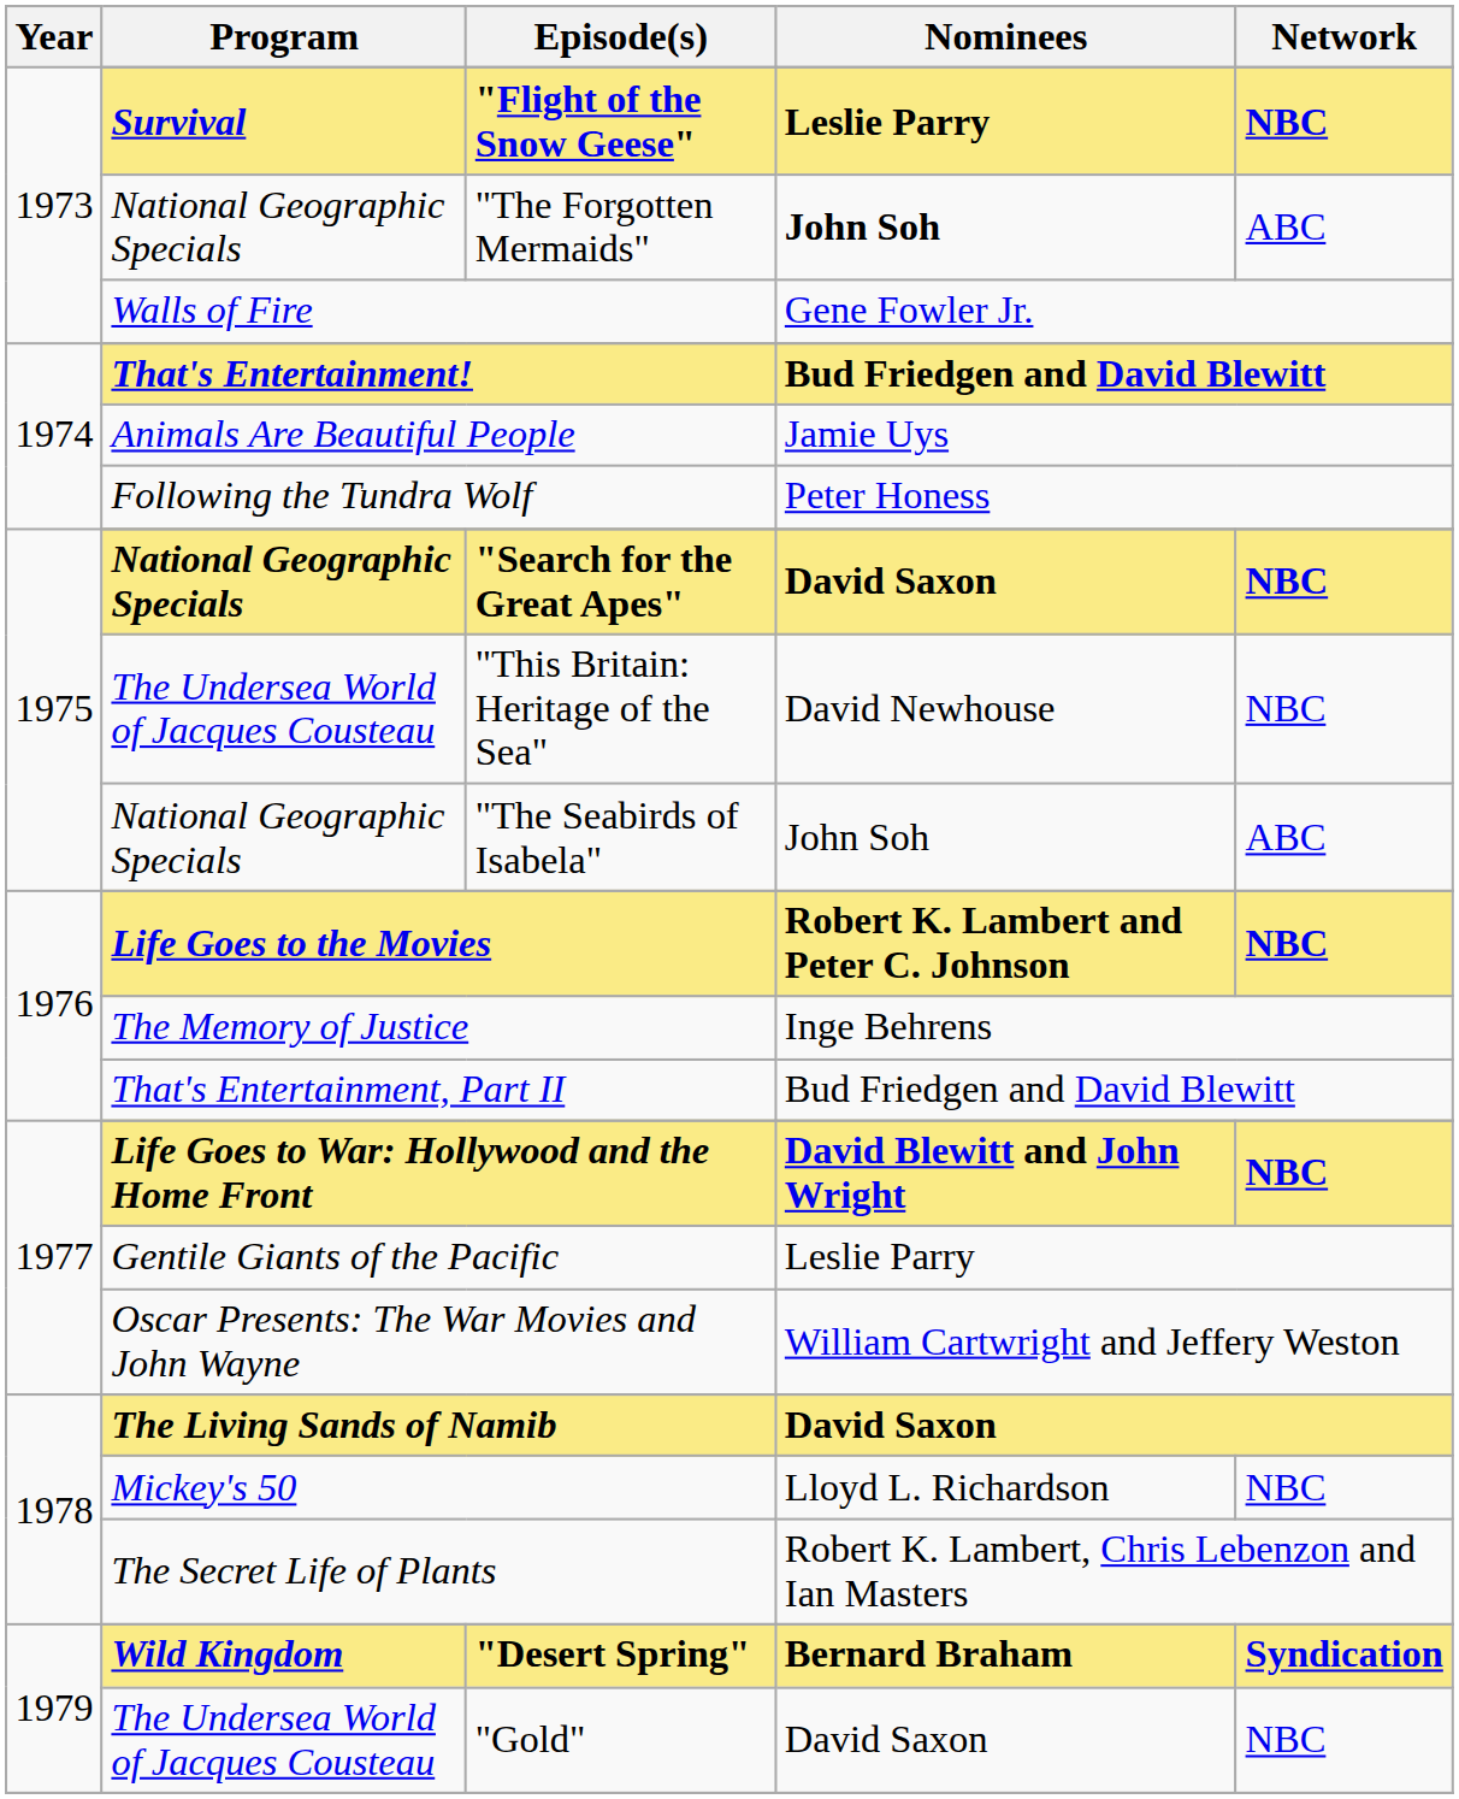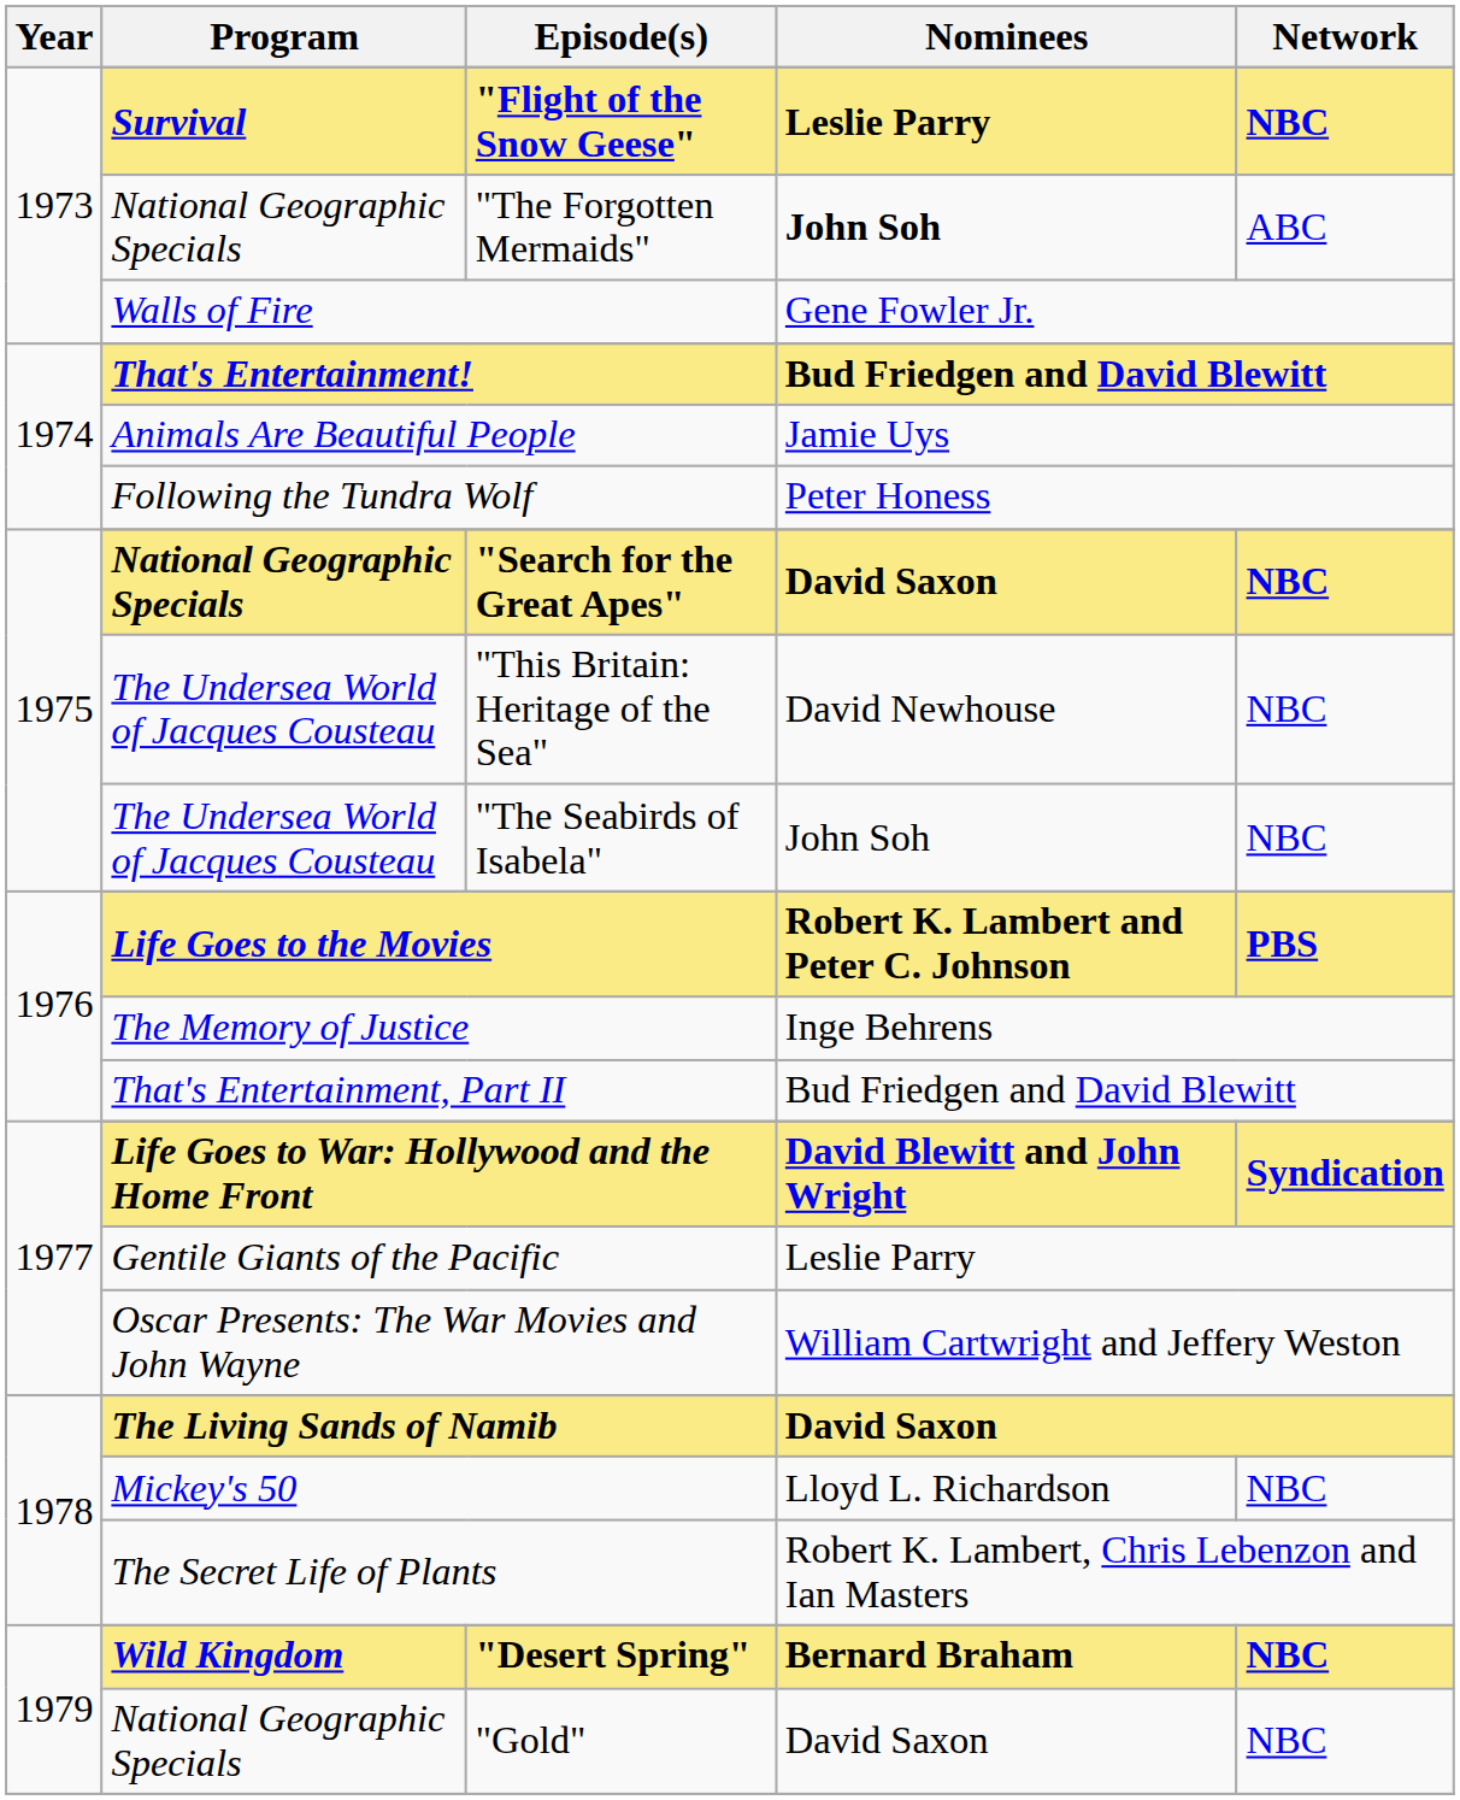 <table class="wikitable" style="width:95%">
 <tr bgcolor="#bebebe">
 <th width="5%">Year</th>
 <th width="30%">Program</th>
 <th width="25%">Episode(s)</th>
 <th width="40%">Nominees</th>
 <th width="10%">Network</th>
 </tr>
 <tr>
 <td rowspan=4 style="text-align:center">1973<br></td>
 </tr>
 <tr style="background:#FAEB86">
 <td><strong><em><a href='#'>Survival</a></em></strong></td>
 <td><strong>"<a href='#'>Flight of the Snow Geese</a>"</strong></td>
 <td><strong>Leslie Parry</strong></td>
 <td><strong><a href='#'>NBC</a></strong></td>
 </tr>
 <tr>
 <td><em>National Geographic Specials</em></td>
 <td>"The Forgotten Mermaids"</td>
 <td><strong>John Soh</strong></td>
 <td><a href='#'>ABC</a></td>
 </tr>
 <tr>
 <td colspan="2"><em><a href='#'>Walls of Fire</a></em></td>
 <td colspan="2"><a href='#'>Gene Fowler Jr.</a></td>
 </tr>
 <tr>
 <td rowspan=4 style="text-align:center">1974<br></td>
 </tr>
 <tr style="background:#FAEB86">
 <td colspan="2"><strong><em><a href='#'>That's Entertainment!</a></em></strong></td>
 <td colspan="2"><strong>Bud Friedgen and <a href='#'>David Blewitt</a></strong></td>
 </tr>
 <tr>
 <td colspan="2"><em><a href='#'>Animals Are Beautiful People</a></em></td>
 <td colspan="2"><a href='#'>Jamie Uys</a></td>
 </tr>
 <tr>
 <td colspan="2"><em>Following the Tundra Wolf</em></td>
 <td colspan="2"><a href='#'>Peter Honess</a></td>
 </tr>
 <tr>
 <td rowspan=4 style="text-align:center">1975<br></td>
 </tr>
 <tr style="background:#FAEB86">
 <td><strong><em>National Geographic Specials</em></strong></td>
 <td><strong>"Search for the Great Apes"</strong></td>
 <td><strong>David Saxon</strong></td>
 <td><strong><a href='#'>NBC</a></strong></td>
 </tr>
 <tr>
 <td><em><a href='#'>The Undersea World of Jacques Cousteau</a></em></td>
 <td>"This Britain: Heritage of the Sea"</td>
 <td>David Newhouse</td>
 <td><a href='#'>NBC</a></td>
 </tr>
 <tr>
-<td><em>National Geographic Specials</em></td>
+<td><em><a href='#'>The Undersea World of Jacques Cousteau</a></em></td>
 <td>"The Seabirds of Isabela"</td>
 <td>John Soh</td>
-<td><a href='#'>ABC</a></td>
+<td><a href='#'>NBC</a></td>
 </tr>
 <tr>
 <td rowspan=4 style="text-align:center">1976<br></td>
 </tr>
 <tr style="background:#FAEB86">
 <td colspan="2"><strong><em><a href='#'>Life Goes to the Movies</a></em></strong></td>
 <td><strong>Robert K. Lambert and Peter C. Johnson</strong></td>
-<td><strong><a href='#'>NBC</a></strong></td>
+<td><strong><a href='#'>PBS</a></strong></td>
 </tr>
 <tr>
 <td colspan="2"><em><a href='#'>The Memory of Justice</a></em></td>
 <td colspan="2">Inge Behrens</td>
 </tr>
 <tr>
 <td colspan="2"><em><a href='#'>That's Entertainment, Part II</a></em></td>
 <td colspan="2">Bud Friedgen and <a href='#'>David Blewitt</a></td>
 </tr>
 <tr>
 <td rowspan=4 style="text-align:center">1977<br></td>
 </tr>
 <tr style="background:#FAEB86">
 <td colspan="2"><strong><em>Life Goes to War: Hollywood and the Home Front</em></strong></td>
 <td><strong><a href='#'>David Blewitt</a> and <a href='#'>John Wright</a></strong></td>
-<td><strong><a href='#'>NBC</a></strong></td>
+<td><strong><a href='#'>Syndication</a></strong></td>
 </tr>
 <tr>
 <td colspan="2"><em>Gentile Giants of the Pacific</em></td>
 <td colspan="2">Leslie Parry</td>
 </tr>
 <tr>
 <td colspan="2"><em>Oscar Presents: The War Movies and John Wayne</em></td>
 <td colspan="2"><a href='#'>William Cartwright</a> and Jeffery Weston</td>
 </tr>
 <tr>
 <td rowspan=4 style="text-align:center">1978<br></td>
 </tr>
 <tr style="background:#FAEB86">
 <td colspan="2"><strong><em>The Living Sands of Namib</em></strong></td>
 <td colspan="2"><strong>David Saxon</strong></td>
 </tr>
 <tr>
 <td colspan="2"><em><a href='#'>Mickey's 50</a></em></td>
 <td>Lloyd L. Richardson</td>
 <td><a href='#'>NBC</a></td>
 </tr>
 <tr>
 <td colspan="2"><em>The Secret Life of Plants</em></td>
 <td colspan="2">Robert K. Lambert, <a href='#'>Chris Lebenzon</a> and Ian Masters</td>
 </tr>
 <tr>
 <td rowspan=3 style="text-align:center">1979<br></td>
 </tr>
 <tr style="background:#FAEB86">
 <td><strong><em><a href='#'>Wild Kingdom</a></em></strong></td>
 <td><strong>"Desert Spring"</strong></td>
 <td><strong>Bernard Braham</strong></td>
-<td><strong><a href='#'>Syndication</a></strong></td>
+<td><strong><a href='#'>NBC</a></strong></td>
 </tr>
 <tr>
-<td><em><a href='#'>The Undersea World of Jacques Cousteau</a></em></td>
+<td><em>National Geographic Specials</em></td>
 <td>"Gold"</td>
 <td>David Saxon</td>
 <td><a href='#'>NBC</a></td>
 </tr>
 <tr>
 </tr>
 </table>
